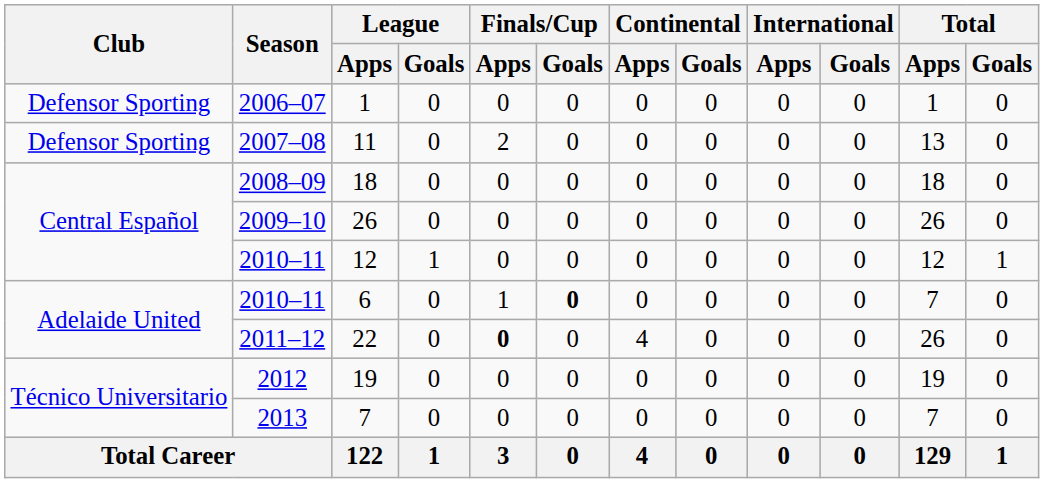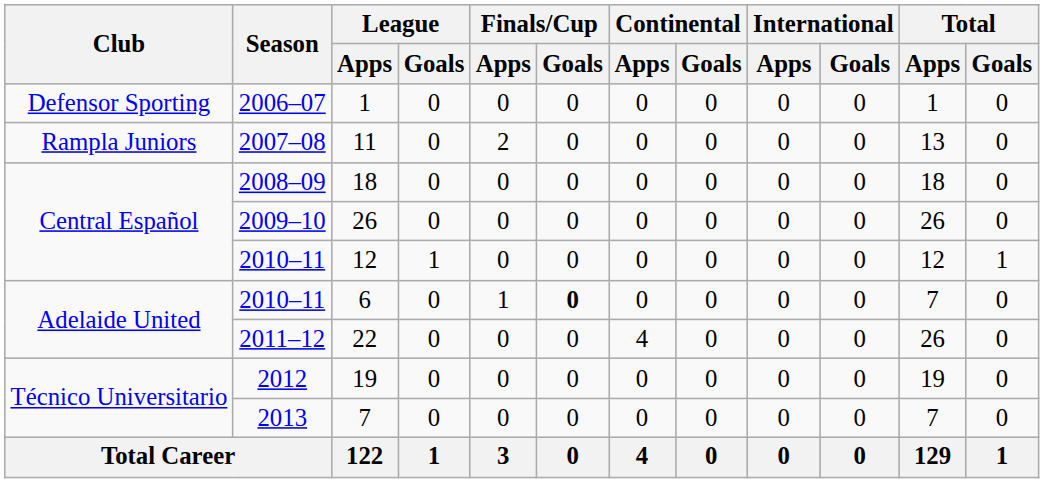 <table class="wikitable" style="text-align: center;">
 <tr>
 <th rowspan="2">Club</th>
 <th rowspan="2">Season</th>
 <th colspan="2">League</th>
 <th colspan="2">Finals/Cup</th>
 <th colspan="2">Continental</th>
 <th colspan="2">International</th>
 <th colspan="2">Total</th>
 </tr>
 <tr>
 <th>Apps</th>
 <th>Goals</th>
 <th>Apps</th>
 <th>Goals</th>
 <th>Apps</th>
 <th>Goals</th>
 <th>Apps</th>
 <th>Goals</th>
 <th>Apps</th>
 <th>Goals</th>
 </tr>
 <tr>
 <td rowspan="1" valign="center"><a href='#'>Defensor Sporting</a></td>
 <td><a href='#'>2006–07</a></td>
 <td>1</td>
 <td>0</td>
 <td>0</td>
 <td>0</td>
 <td>0</td>
 <td>0</td>
 <td>0</td>
 <td>0</td>
 <td>1</td>
 <td>0</td>
 </tr>
 <tr>
-<td rowspan="1" valign="center"><a href='#'>Defensor Sporting</a></td>
+<td rowspan="1" valign="center"><a href='#'>Rampla Juniors</a></td>
 <td><a href='#'>2007–08</a></td>
 <td>11</td>
 <td>0</td>
 <td>2</td>
 <td>0</td>
 <td>0</td>
 <td>0</td>
 <td>0</td>
 <td>0</td>
 <td>13</td>
 <td>0</td>
 </tr>
 <tr>
 <td rowspan="3" valign="center"><a href='#'>Central Español</a></td>
 <td><a href='#'>2008–09</a></td>
 <td>18</td>
 <td>0</td>
 <td>0</td>
 <td>0</td>
 <td>0</td>
 <td>0</td>
 <td>0</td>
 <td>0</td>
 <td>18</td>
 <td>0</td>
 </tr>
 <tr>
 <td><a href='#'>2009–10</a></td>
 <td>26</td>
 <td>0</td>
 <td>0</td>
 <td>0</td>
 <td>0</td>
 <td>0</td>
 <td>0</td>
 <td>0</td>
 <td>26</td>
 <td>0</td>
 </tr>
 <tr>
 <td><a href='#'>2010–11</a></td>
 <td>12</td>
 <td>1</td>
 <td>0</td>
 <td>0</td>
 <td>0</td>
 <td>0</td>
 <td>0</td>
 <td>0</td>
 <td>12</td>
 <td>1</td>
 </tr>
 <tr>
 <td rowspan="2" valign="center"><a href='#'>Adelaide United</a></td>
 <td><a href='#'>2010–11</a></td>
 <td>6</td>
 <td>0</td>
 <td>1</td>
 <td><strong>0</strong></td>
 <td>0</td>
 <td>0</td>
 <td>0</td>
 <td>0</td>
 <td>7</td>
 <td>0</td>
 </tr>
 <tr>
 <td><a href='#'>2011–12</a></td>
 <td>22</td>
 <td>0</td>
-<td><strong>0</strong></td>
+<td>0</td>
 <td>0</td>
 <td>4</td>
 <td>0</td>
 <td>0</td>
 <td>0</td>
 <td>26</td>
 <td>0</td>
 </tr>
 <tr>
 <td rowspan="2" valign="center"><a href='#'>Técnico Universitario</a></td>
 <td><a href='#'>2012</a></td>
 <td>19</td>
 <td>0</td>
 <td>0</td>
 <td>0</td>
 <td>0</td>
 <td>0</td>
 <td>0</td>
 <td>0</td>
 <td>19</td>
 <td>0</td>
 </tr>
 <tr>
 <td><a href='#'>2013</a></td>
 <td>7</td>
 <td>0</td>
 <td>0</td>
 <td>0</td>
 <td>0</td>
 <td>0</td>
 <td>0</td>
 <td>0</td>
 <td>7</td>
 <td>0</td>
 </tr>
 <tr>
 <th colspan="2">Total Career</th>
 <th>122</th>
 <th>1</th>
 <th>3</th>
 <th>0</th>
 <th>4</th>
 <th>0</th>
 <th>0</th>
 <th>0</th>
 <th>129</th>
 <th>1</th>
 </tr>
 </table>
